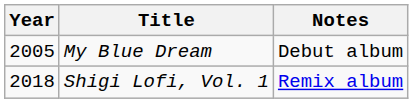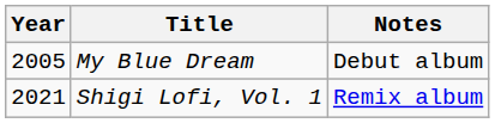 <table class="wikitable sortable">
 <tr>
 <th>Year</th>
 <th>Title</th>
 <th>Notes</th>
 </tr>
 <tr>
 <td>2005</td>
 <td><em>My Blue Dream</em></td>
 <td>Debut album</td>
 </tr>
 <tr>
-<td>2018</td>
+<td>2021</td>
 <td><em>Shigi Lofi, Vol. 1</em></td>
 <td><a href='#'>Remix album</a></td>
 </tr>
 </table>
